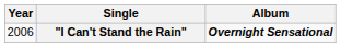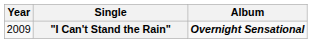 <table class="wikitable plainrowheaders" style="text-align:center;">
 <tr>
 <th>Year</th>
 <th style="width:14em;">Single</th>
 <th>Album</th>
 </tr>
 <tr>
-<td>2006</td>
+<td>2009</td>
 <th scope="row">"I Can't Stand the Rain"</th>
 <td style="text-align:left;"><strong><em>Overnight Sensational</em></strong></td>
 </tr>
 </table>
